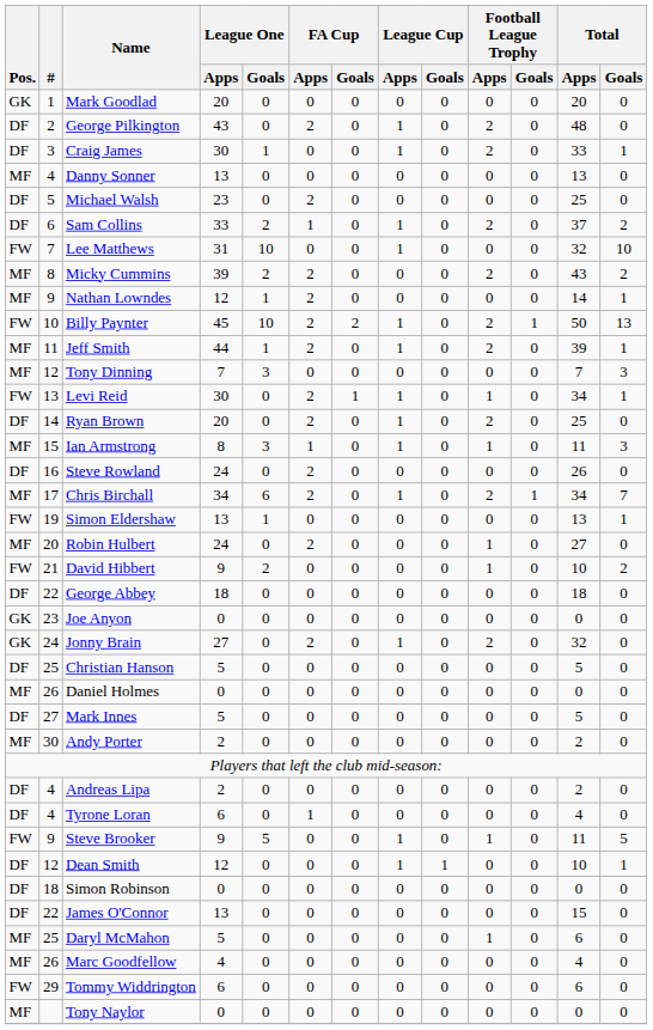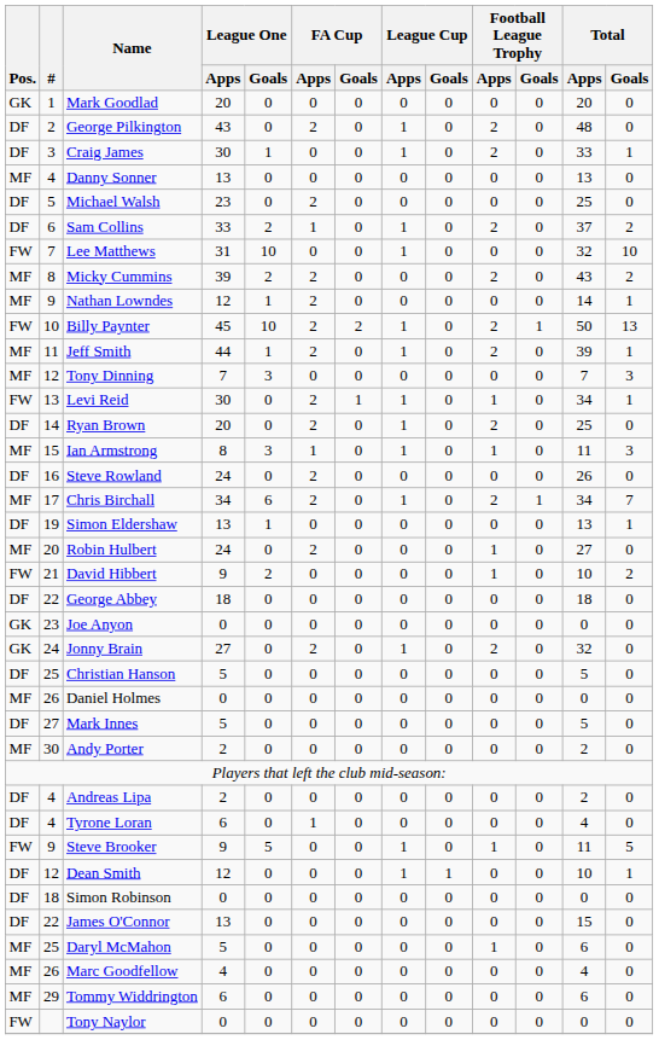 <table class="wikitable" style="text-align:center">
 <tr>
 <th rowspan="2" valign="bottom">Pos.</th>
 <th rowspan="2" valign="bottom">#</th>
 <th rowspan="2">Name</th>
 <th colspan="2" width="85">League One</th>
 <th colspan="2" width="85">FA Cup</th>
 <th colspan="2" width="85">League Cup</th>
 <th colspan="2" width="85">Football League Trophy</th>
 <th colspan="2" width="85">Total</th>
 </tr>
 <tr>
 <th>Apps</th>
 <th>Goals</th>
 <th>Apps</th>
 <th>Goals</th>
 <th>Apps</th>
 <th>Goals</th>
 <th>Apps</th>
 <th>Goals</th>
 <th>Apps</th>
 <th>Goals</th>
 </tr>
 <tr>
 <td align="left">GK</td>
 <td>1</td>
 <td align="left"> <a href='#'>Mark Goodlad</a></td>
 <td>20</td>
 <td>0</td>
 <td>0</td>
 <td>0</td>
 <td>0</td>
 <td>0</td>
 <td>0</td>
 <td>0</td>
 <td>20</td>
 <td>0</td>
 </tr>
 <tr>
 <td align="left">DF</td>
 <td>2</td>
 <td align="left"> <a href='#'>George Pilkington</a></td>
 <td>43</td>
 <td>0</td>
 <td>2</td>
 <td>0</td>
 <td>1</td>
 <td>0</td>
 <td>2</td>
 <td>0</td>
 <td>48</td>
 <td>0</td>
 </tr>
 <tr>
 <td align="left">DF</td>
 <td>3</td>
 <td align="left"> <a href='#'>Craig James</a></td>
 <td>30</td>
 <td>1</td>
 <td>0</td>
 <td>0</td>
 <td>1</td>
 <td>0</td>
 <td>2</td>
 <td>0</td>
 <td>33</td>
 <td>1</td>
 </tr>
 <tr>
 <td align="left">MF</td>
 <td>4</td>
 <td align="left"> <a href='#'>Danny Sonner</a></td>
 <td>13</td>
 <td>0</td>
 <td>0</td>
 <td>0</td>
 <td>0</td>
 <td>0</td>
 <td>0</td>
 <td>0</td>
 <td>13</td>
 <td>0</td>
 </tr>
 <tr>
 <td align="left">DF</td>
 <td>5</td>
 <td align="left"> <a href='#'>Michael Walsh</a></td>
 <td>23</td>
 <td>0</td>
 <td>2</td>
 <td>0</td>
 <td>0</td>
 <td>0</td>
 <td>0</td>
 <td>0</td>
 <td>25</td>
 <td>0</td>
 </tr>
 <tr>
 <td align="left">DF</td>
 <td>6</td>
 <td align="left"> <a href='#'>Sam Collins</a></td>
 <td>33</td>
 <td>2</td>
 <td>1</td>
 <td>0</td>
 <td>1</td>
 <td>0</td>
 <td>2</td>
 <td>0</td>
 <td>37</td>
 <td>2</td>
 </tr>
 <tr>
 <td align="left">FW</td>
 <td>7</td>
 <td align="left"> <a href='#'>Lee Matthews</a></td>
 <td>31</td>
 <td>10</td>
 <td>0</td>
 <td>0</td>
 <td>1</td>
 <td>0</td>
 <td>0</td>
 <td>0</td>
 <td>32</td>
 <td>10</td>
 </tr>
 <tr>
 <td align="left">MF</td>
 <td>8</td>
 <td align="left"> <a href='#'>Micky Cummins</a></td>
 <td>39</td>
 <td>2</td>
 <td>2</td>
 <td>0</td>
 <td>0</td>
 <td>0</td>
 <td>2</td>
 <td>0</td>
 <td>43</td>
 <td>2</td>
 </tr>
 <tr>
 <td align="left">MF</td>
 <td>9</td>
 <td align="left"> <a href='#'>Nathan Lowndes</a></td>
 <td>12</td>
 <td>1</td>
 <td>2</td>
 <td>0</td>
 <td>0</td>
 <td>0</td>
 <td>0</td>
 <td>0</td>
 <td>14</td>
 <td>1</td>
 </tr>
 <tr>
 <td align="left">FW</td>
 <td>10</td>
 <td align="left"> <a href='#'>Billy Paynter</a></td>
 <td>45</td>
 <td>10</td>
 <td>2</td>
 <td>2</td>
 <td>1</td>
 <td>0</td>
 <td>2</td>
 <td>1</td>
 <td>50</td>
 <td>13</td>
 </tr>
 <tr>
 <td align="left">MF</td>
 <td>11</td>
 <td align="left"> <a href='#'>Jeff Smith</a></td>
 <td>44</td>
 <td>1</td>
 <td>2</td>
 <td>0</td>
 <td>1</td>
 <td>0</td>
 <td>2</td>
 <td>0</td>
 <td>39</td>
 <td>1</td>
 </tr>
 <tr>
 <td align="left">MF</td>
 <td>12</td>
 <td align="left"> <a href='#'>Tony Dinning</a></td>
 <td>7</td>
 <td>3</td>
 <td>0</td>
 <td>0</td>
 <td>0</td>
 <td>0</td>
 <td>0</td>
 <td>0</td>
 <td>7</td>
 <td>3</td>
 </tr>
 <tr>
 <td align="left">FW</td>
 <td>13</td>
 <td align="left"> <a href='#'>Levi Reid</a></td>
 <td>30</td>
 <td>0</td>
 <td>2</td>
 <td>1</td>
 <td>1</td>
 <td>0</td>
 <td>1</td>
 <td>0</td>
 <td>34</td>
 <td>1</td>
 </tr>
 <tr>
 <td align="left">DF</td>
 <td>14</td>
 <td align="left"> <a href='#'>Ryan Brown</a></td>
 <td>20</td>
 <td>0</td>
 <td>2</td>
 <td>0</td>
 <td>1</td>
 <td>0</td>
 <td>2</td>
 <td>0</td>
 <td>25</td>
 <td>0</td>
 </tr>
 <tr>
 <td align="left">MF</td>
 <td>15</td>
 <td align="left"> <a href='#'>Ian Armstrong</a></td>
 <td>8</td>
 <td>3</td>
 <td>1</td>
 <td>0</td>
 <td>1</td>
 <td>0</td>
 <td>1</td>
 <td>0</td>
 <td>11</td>
 <td>3</td>
 </tr>
 <tr>
 <td align="left">DF</td>
 <td>16</td>
 <td align="left"> <a href='#'>Steve Rowland</a></td>
 <td>24</td>
 <td>0</td>
 <td>2</td>
 <td>0</td>
 <td>0</td>
 <td>0</td>
 <td>0</td>
 <td>0</td>
 <td>26</td>
 <td>0</td>
 </tr>
 <tr>
 <td align="left">MF</td>
 <td>17</td>
 <td align="left"> <a href='#'>Chris Birchall</a></td>
 <td>34</td>
 <td>6</td>
 <td>2</td>
 <td>0</td>
 <td>1</td>
 <td>0</td>
 <td>2</td>
 <td>1</td>
 <td>34</td>
 <td>7</td>
 </tr>
 <tr>
-<td align="left">FW</td>
+<td align="left">DF</td>
 <td>19</td>
 <td align="left"> <a href='#'>Simon Eldershaw</a></td>
 <td>13</td>
 <td>1</td>
 <td>0</td>
 <td>0</td>
 <td>0</td>
 <td>0</td>
 <td>0</td>
 <td>0</td>
 <td>13</td>
 <td>1</td>
 </tr>
 <tr>
 <td align="left">MF</td>
 <td>20</td>
 <td align="left"> <a href='#'>Robin Hulbert</a></td>
 <td>24</td>
 <td>0</td>
 <td>2</td>
 <td>0</td>
 <td>0</td>
 <td>0</td>
 <td>1</td>
 <td>0</td>
 <td>27</td>
 <td>0</td>
 </tr>
 <tr>
 <td align="left">FW</td>
 <td>21</td>
 <td align="left"> <a href='#'>David Hibbert</a></td>
 <td>9</td>
 <td>2</td>
 <td>0</td>
 <td>0</td>
 <td>0</td>
 <td>0</td>
 <td>1</td>
 <td>0</td>
 <td>10</td>
 <td>2</td>
 </tr>
 <tr>
 <td align="left">DF</td>
 <td>22</td>
 <td align="left"> <a href='#'>George Abbey</a></td>
 <td>18</td>
 <td>0</td>
 <td>0</td>
 <td>0</td>
 <td>0</td>
 <td>0</td>
 <td>0</td>
 <td>0</td>
 <td>18</td>
 <td>0</td>
 </tr>
 <tr>
 <td align="left">GK</td>
 <td>23</td>
 <td align="left"> <a href='#'>Joe Anyon</a></td>
 <td>0</td>
 <td>0</td>
 <td>0</td>
 <td>0</td>
 <td>0</td>
 <td>0</td>
 <td>0</td>
 <td>0</td>
 <td>0</td>
 <td>0</td>
 </tr>
 <tr>
 <td align="left">GK</td>
 <td>24</td>
 <td align="left"> <a href='#'>Jonny Brain</a></td>
 <td>27</td>
 <td>0</td>
 <td>2</td>
 <td>0</td>
 <td>1</td>
 <td>0</td>
 <td>2</td>
 <td>0</td>
 <td>32</td>
 <td>0</td>
 </tr>
 <tr>
 <td align="left">DF</td>
 <td>25</td>
 <td align="left"> <a href='#'>Christian Hanson</a></td>
 <td>5</td>
 <td>0</td>
 <td>0</td>
 <td>0</td>
 <td>0</td>
 <td>0</td>
 <td>0</td>
 <td>0</td>
 <td>5</td>
 <td>0</td>
 </tr>
 <tr>
 <td align="left">MF</td>
 <td>26</td>
 <td align="left"> Daniel Holmes</td>
 <td>0</td>
 <td>0</td>
 <td>0</td>
 <td>0</td>
 <td>0</td>
 <td>0</td>
 <td>0</td>
 <td>0</td>
 <td>0</td>
 <td>0</td>
 </tr>
 <tr>
 <td align="left">DF</td>
 <td>27</td>
 <td align="left"> <a href='#'>Mark Innes</a></td>
 <td>5</td>
 <td>0</td>
 <td>0</td>
 <td>0</td>
 <td>0</td>
 <td>0</td>
 <td>0</td>
 <td>0</td>
 <td>5</td>
 <td>0</td>
 </tr>
 <tr>
 <td align="left">MF</td>
 <td>30</td>
 <td align="left"> <a href='#'>Andy Porter</a></td>
 <td>2</td>
 <td>0</td>
 <td>0</td>
 <td>0</td>
 <td>0</td>
 <td>0</td>
 <td>0</td>
 <td>0</td>
 <td>2</td>
 <td>0</td>
 </tr>
 <tr>
 <td colspan="14"><em>Players that left the club mid-season:</em></td>
 </tr>
 <tr>
 <td align="left">DF</td>
 <td>4</td>
 <td align="left"> <a href='#'>Andreas Lipa</a></td>
 <td>2</td>
 <td>0</td>
 <td>0</td>
 <td>0</td>
 <td>0</td>
 <td>0</td>
 <td>0</td>
 <td>0</td>
 <td>2</td>
 <td>0</td>
 </tr>
 <tr>
 <td align="left">DF</td>
 <td>4</td>
 <td align="left"> <a href='#'>Tyrone Loran</a></td>
 <td>6</td>
 <td>0</td>
 <td>1</td>
 <td>0</td>
 <td>0</td>
 <td>0</td>
 <td>0</td>
 <td>0</td>
 <td>4</td>
 <td>0</td>
 </tr>
 <tr>
 <td align="left">FW</td>
 <td>9</td>
 <td align="left"> <a href='#'>Steve Brooker</a></td>
 <td>9</td>
 <td>5</td>
 <td>0</td>
 <td>0</td>
 <td>1</td>
 <td>0</td>
 <td>1</td>
 <td>0</td>
 <td>11</td>
 <td>5</td>
 </tr>
 <tr>
 <td align="left">DF</td>
 <td>12</td>
 <td align="left"> <a href='#'>Dean Smith</a></td>
 <td>12</td>
 <td>0</td>
 <td>0</td>
 <td>0</td>
 <td>1</td>
 <td>1</td>
 <td>0</td>
 <td>0</td>
 <td>10</td>
 <td>1</td>
 </tr>
 <tr>
 <td align="left">DF</td>
 <td>18</td>
 <td align="left"> Simon Robinson</td>
 <td>0</td>
 <td>0</td>
 <td>0</td>
 <td>0</td>
 <td>0</td>
 <td>0</td>
 <td>0</td>
 <td>0</td>
 <td>0</td>
 <td>0</td>
 </tr>
 <tr>
 <td align="left">DF</td>
 <td>22</td>
 <td align="left"> <a href='#'>James O'Connor</a></td>
 <td>13</td>
 <td>0</td>
 <td>0</td>
 <td>0</td>
 <td>0</td>
 <td>0</td>
 <td>0</td>
 <td>0</td>
 <td>15</td>
 <td>0</td>
 </tr>
 <tr>
 <td align="left">MF</td>
 <td>25</td>
 <td align="left"> <a href='#'>Daryl McMahon</a></td>
 <td>5</td>
 <td>0</td>
 <td>0</td>
 <td>0</td>
 <td>0</td>
 <td>0</td>
 <td>1</td>
 <td>0</td>
 <td>6</td>
 <td>0</td>
 </tr>
 <tr>
 <td align="left">MF</td>
 <td>26</td>
 <td align="left"> <a href='#'>Marc Goodfellow</a></td>
 <td>4</td>
 <td>0</td>
 <td>0</td>
 <td>0</td>
 <td>0</td>
 <td>0</td>
 <td>0</td>
 <td>0</td>
 <td>4</td>
 <td>0</td>
 </tr>
 <tr>
-<td align="left">FW</td>
+<td align="left">MF</td>
 <td>29</td>
 <td align="left"> <a href='#'>Tommy Widdrington</a></td>
 <td>6</td>
 <td>0</td>
 <td>0</td>
 <td>0</td>
 <td>0</td>
 <td>0</td>
 <td>0</td>
 <td>0</td>
 <td>6</td>
 <td>0</td>
 </tr>
 <tr>
-<td align="left">MF</td>
+<td align="left">FW</td>
 <td></td>
 <td align="left"> <a href='#'>Tony Naylor</a></td>
 <td>0</td>
 <td>0</td>
 <td>0</td>
 <td>0</td>
 <td>0</td>
 <td>0</td>
 <td>0</td>
 <td>0</td>
 <td>0</td>
 <td>0</td>
 </tr>
 <tr>
 </tr>
 </table>
